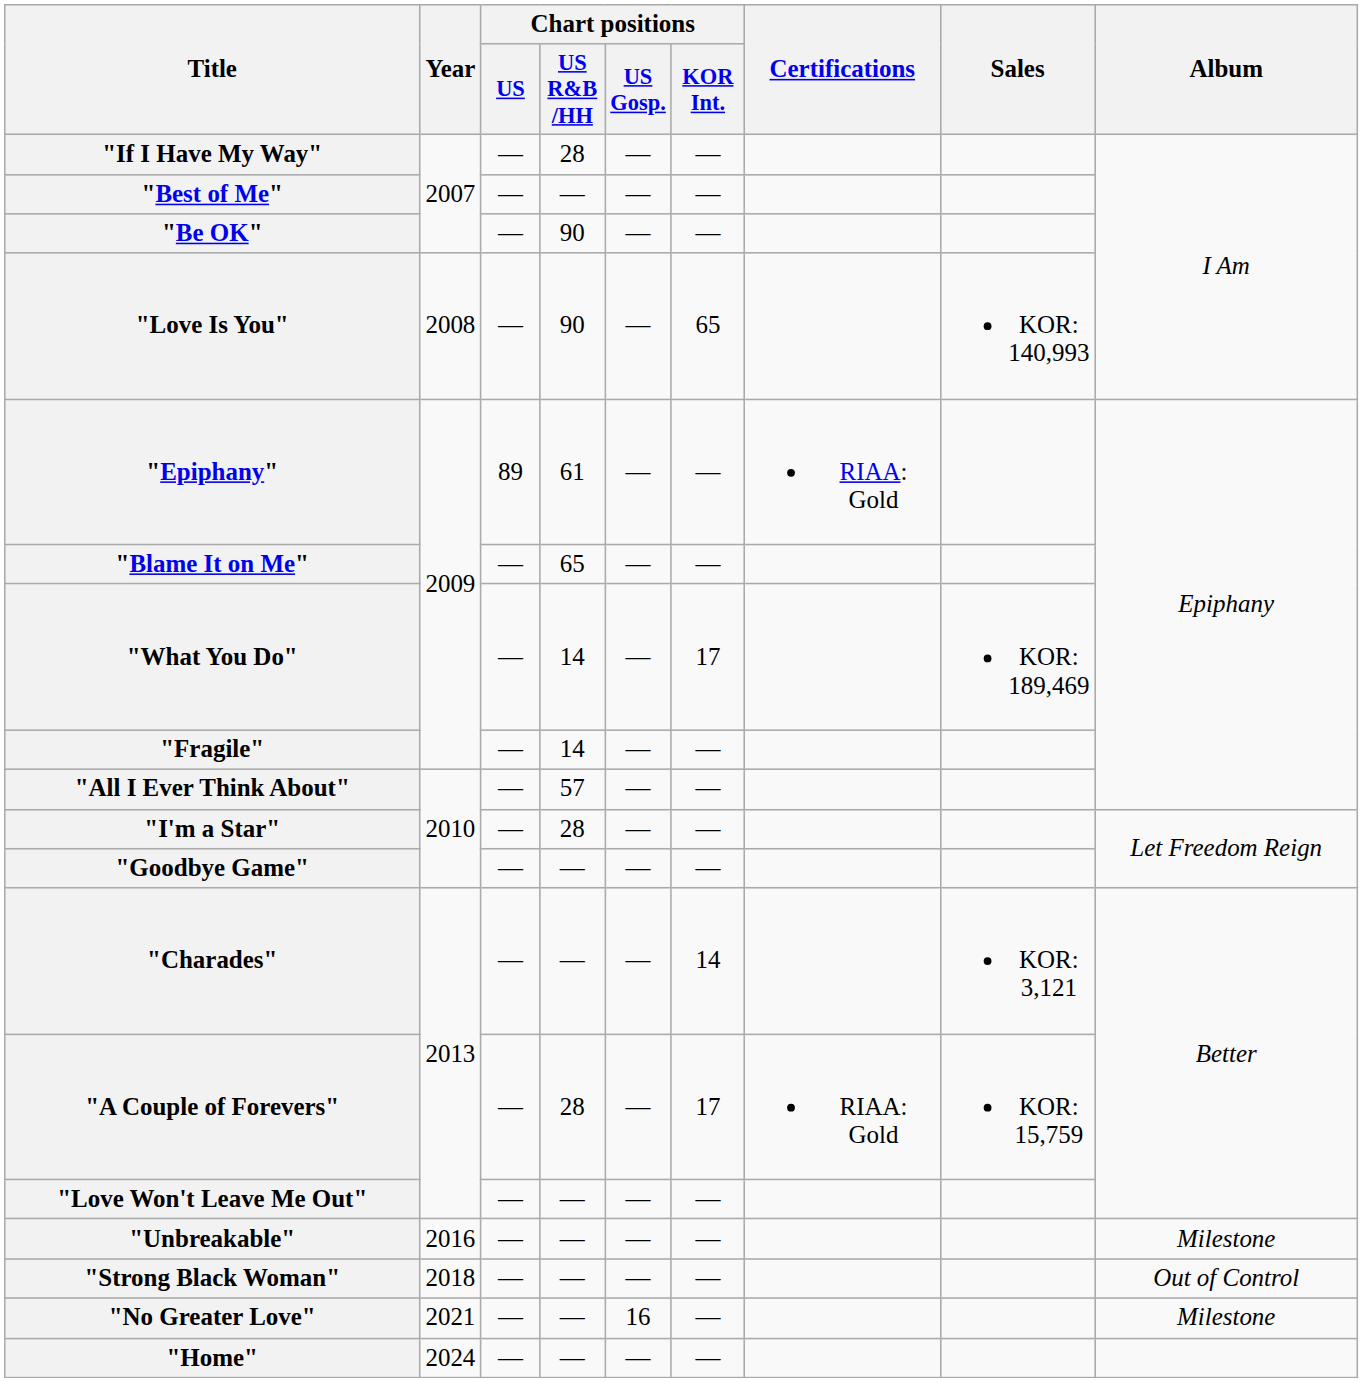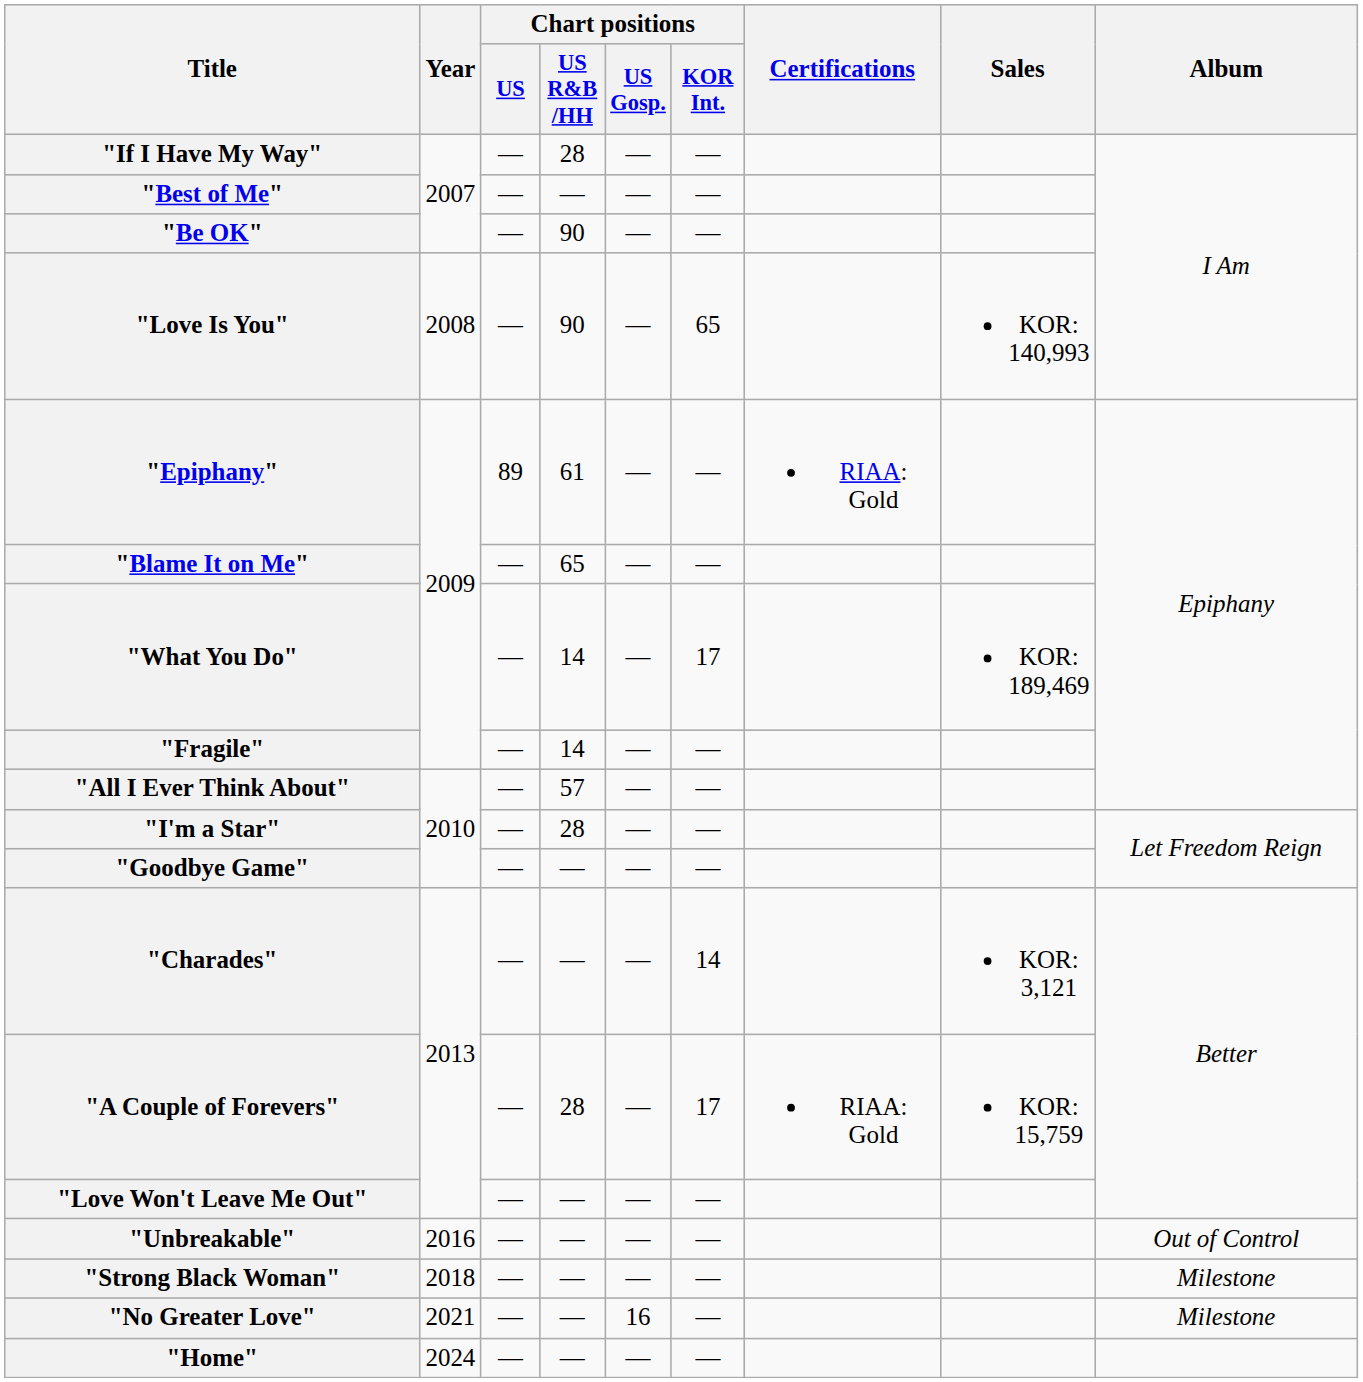 <table class="wikitable plainrowheaders" style="text-align: center;" border="1">
 <tr>
 <th scope="col" rowspan="2" style="width:20em;">Title</th>
 <th scope="col" rowspan="2">Year</th>
 <th scope="col" colspan="4">Chart positions</th>
 <th scope="col" rowspan="2" style="width:8em;"><a href='#'>Certifications</a></th>
 <th rowspan="2">Sales</th>
 <th scope="col"width="200" rowspan="2">Album</th>
 </tr>
 <tr>
 <th scope="col" style="width:2.5em;font-size:90%;"><a href='#'>US</a><br></th>
 <th scope="col" style="width:2.5em;font-size:90%;"><a href='#'>US <br>R&B<br>/HH</a><br></th>
 <th scope="col" style="width:2.5em;font-size:90%;"><a href='#'>US <br>Gosp.</a><br></th>
 <th scope="col" style="width:3em;font-size:90%;"><a href='#'>KOR Int.</a><br></th>
 </tr>
 <tr>
 <th scope="row">"If I Have My Way"</th>
 <td rowspan="3">2007</td>
 <td>—</td>
 <td>28</td>
 <td>—</td>
 <td>—</td>
 <td></td>
 <td></td>
 <td rowspan="4"><em>I Am</em></td>
 </tr>
 <tr>
 <th scope="row">"<a href='#'>Best of Me</a>"</th>
 <td>—</td>
 <td>—</td>
 <td>—</td>
 <td>—</td>
 <td></td>
 <td></td>
 </tr>
 <tr>
 <th scope="row">"<a href='#'>Be OK</a>"<br></th>
 <td>—</td>
 <td>90</td>
 <td>—</td>
 <td>—</td>
 <td></td>
 <td></td>
 </tr>
 <tr>
 <th scope="row">"Love Is You"</th>
 <td>2008</td>
 <td>—</td>
 <td>90</td>
 <td>—</td>
 <td>65</td>
 <td></td>
 <td><br><ul><li>KOR: 140,993</li></ul></td>
 </tr>
 <tr>
 <th scope="row">"<a href='#'>Epiphany</a>"</th>
 <td rowspan="4">2009</td>
 <td>89</td>
 <td>61</td>
 <td>—</td>
 <td>—</td>
 <td><br><ul><li><a href='#'>RIAA</a>: Gold</li></ul></td>
 <td></td>
 <td rowspan="5"><em>Epiphany</em></td>
 </tr>
 <tr>
 <th scope="row">"<a href='#'>Blame It on Me</a>"</th>
 <td>—</td>
 <td>65</td>
 <td>—</td>
 <td>—</td>
 <td></td>
 <td></td>
 </tr>
 <tr>
 <th scope="row">"What You Do"<br></th>
 <td>—</td>
 <td>14</td>
 <td>—</td>
 <td>17</td>
 <td></td>
 <td><br><ul><li>KOR: 189,469</li></ul></td>
 </tr>
 <tr>
 <th scope="row">"Fragile"<br></th>
 <td>—</td>
 <td>14</td>
 <td>—</td>
 <td>—</td>
 <td></td>
 <td></td>
 </tr>
 <tr>
 <th scope="row">"All I Ever Think About"</th>
 <td rowspan="3">2010</td>
 <td>—</td>
 <td>57</td>
 <td>—</td>
 <td>—</td>
 <td></td>
 <td></td>
 </tr>
 <tr>
 <th scope="row">"I'm a Star"</th>
 <td>—</td>
 <td>28</td>
 <td>—</td>
 <td>—</td>
 <td></td>
 <td></td>
 <td rowspan="2"><em>Let Freedom Reign</em></td>
 </tr>
 <tr>
 <th scope="row">"Goodbye Game"</th>
 <td>—</td>
 <td>—</td>
 <td>—</td>
 <td>—</td>
 <td></td>
 <td></td>
 </tr>
 <tr>
 <th scope="row">"Charades"<br></th>
 <td rowspan="3">2013</td>
 <td>—</td>
 <td>—</td>
 <td>—</td>
 <td>14</td>
 <td></td>
 <td><br><ul><li>KOR: 3,121</li></ul></td>
 <td rowspan="3"><em>Better</em></td>
 </tr>
 <tr>
 <th scope="row">"A Couple of Forevers"</th>
 <td>—</td>
 <td>28</td>
 <td>—</td>
 <td>17</td>
 <td><br><ul><li>RIAA: Gold</li></ul></td>
 <td><br><ul><li>KOR: 15,759</li></ul></td>
 </tr>
 <tr>
 <th scope="row">"Love Won't Leave Me Out"</th>
 <td>—</td>
 <td>—</td>
 <td>—</td>
 <td>—</td>
 <td></td>
 <td></td>
 </tr>
 <tr>
 <th scope="row">"Unbreakable"</th>
 <td>2016</td>
 <td>—</td>
 <td>—</td>
 <td>—</td>
 <td>—</td>
 <td></td>
 <td></td>
-<td><em>Milestone</em></td>
+<td><em>Out of Control</em></td>
 </tr>
 <tr>
 <th scope="row">"Strong Black Woman"</th>
 <td>2018</td>
 <td>—</td>
 <td>—</td>
 <td>—</td>
 <td>—</td>
 <td></td>
 <td></td>
-<td><em>Out of Control</em></td>
+<td><em>Milestone</em></td>
 </tr>
 <tr>
 <th scope="row">"No Greater Love"<br></th>
 <td>2021</td>
 <td>—</td>
 <td>—</td>
 <td>16</td>
 <td>—</td>
 <td></td>
 <td></td>
 <td><em>Milestone</em></td>
 </tr>
 <tr>
 <th scope="row">"Home"</th>
 <td>2024</td>
 <td>—</td>
 <td>—</td>
 <td>—</td>
 <td>—</td>
 <td></td>
 <td></td>
 <td></td>
 </tr>
 </table>
